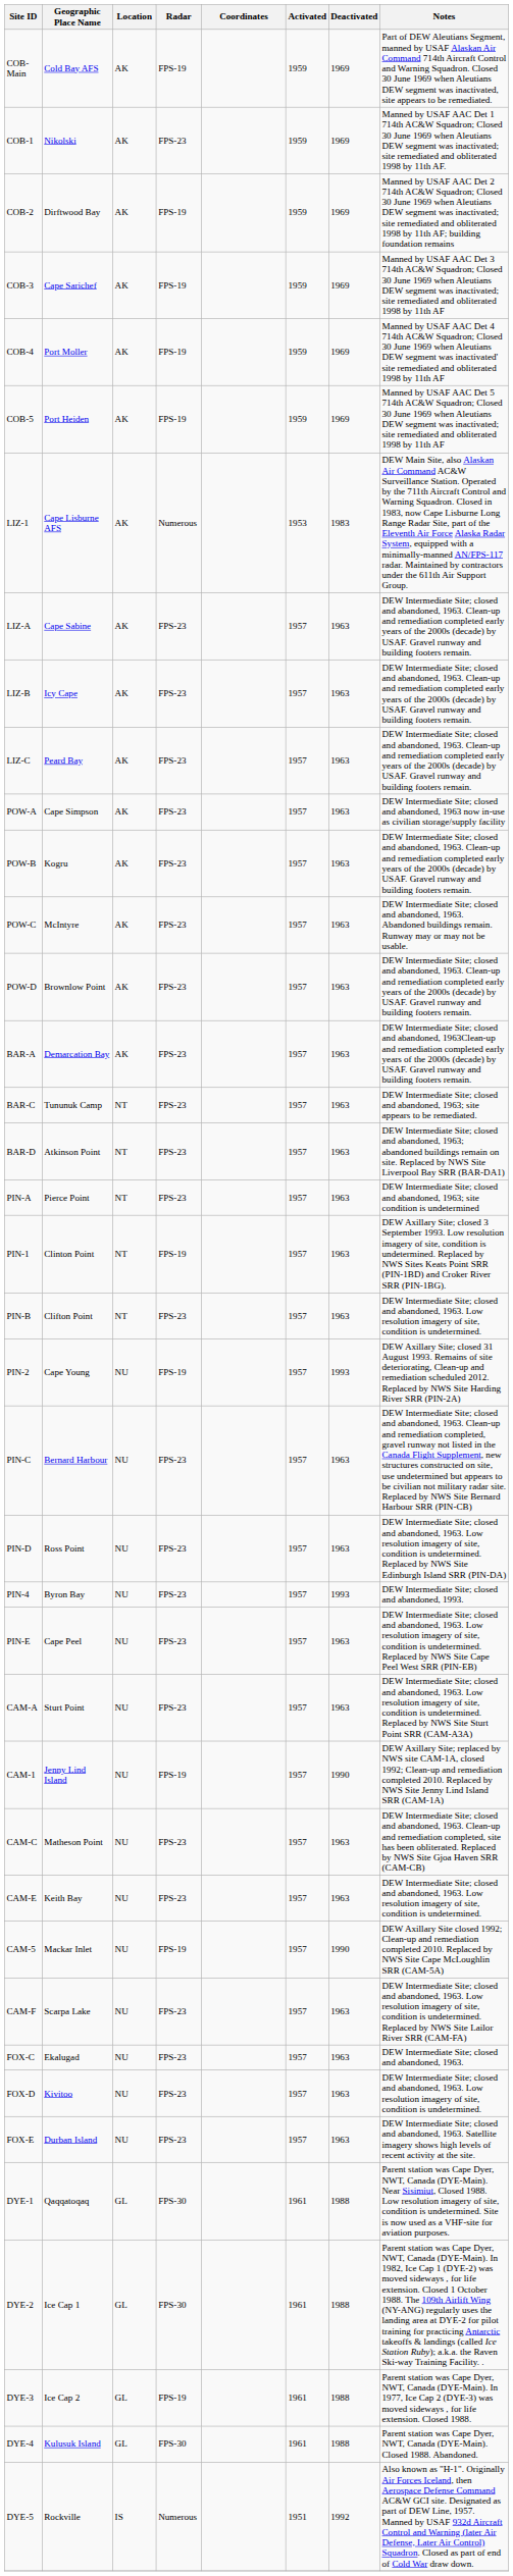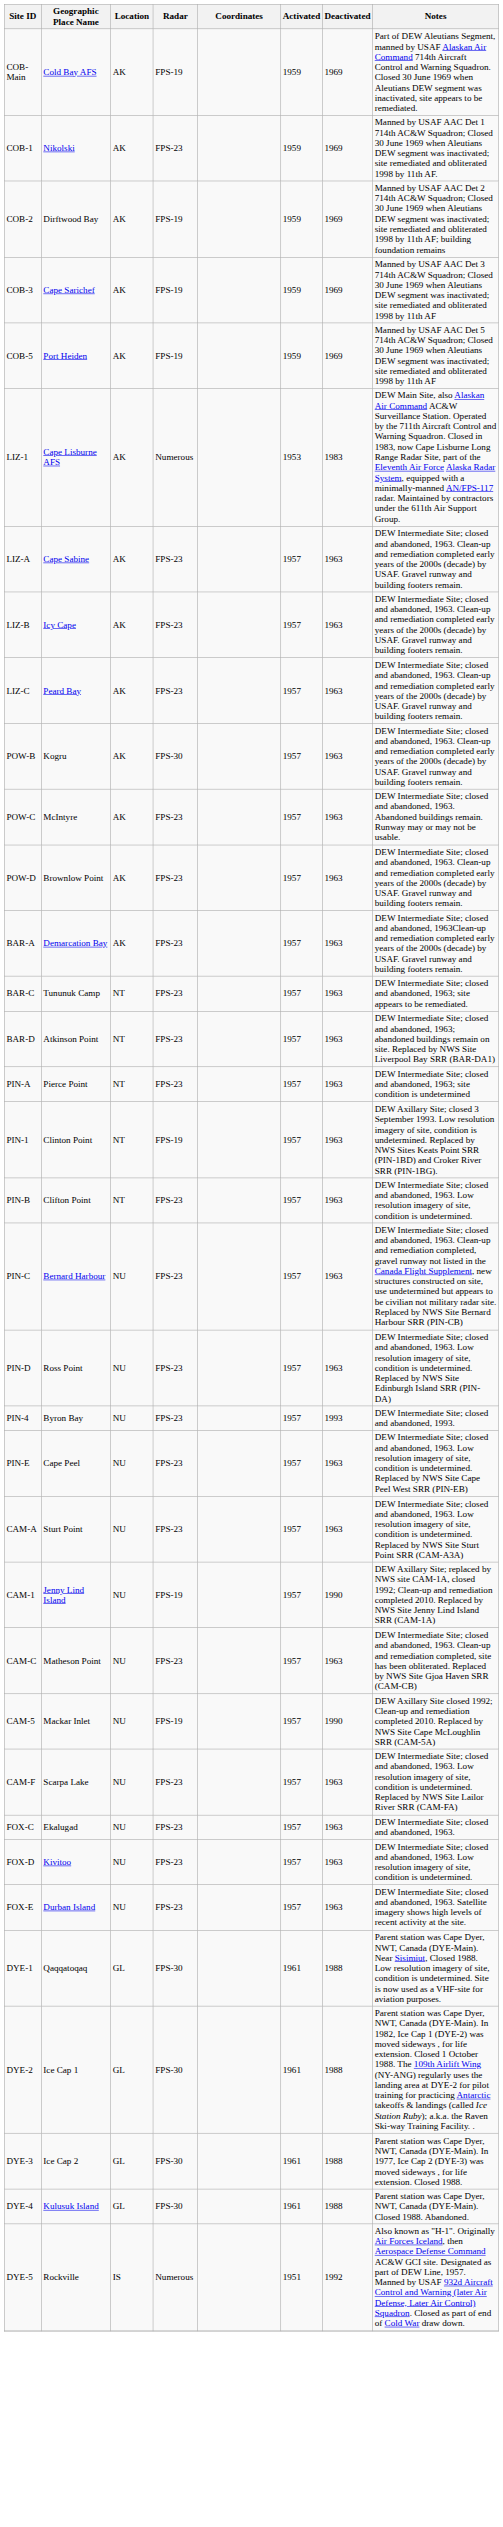 <table class="wikitable sortable">
 <tr>
 <th scope="col" width="75">Site ID</th>
 <th scope="col" width="150">Geographic Place Name</th>
 <th scope="col" width="75">Location</th>
 <th scope="col" width="75">Radar</th>
 <th scope="col" width="200">Coordinates</th>
 <th scope="col" width="50">Activated</th>
 <th scope="col" width="50">Deactivated</th>
 <th scope="col" width="350">Notes</th>
 </tr>
 <tr>
 <td>COB-Main</td>
 <td><a href='#'>Cold Bay AFS</a></td>
 <td>AK</td>
 <td>FPS-19</td>
 <td></td>
 <td>1959</td>
 <td>1969</td>
 <td>Part of DEW Aleutians Segment, manned by USAF <a href='#'>Alaskan Air Command</a> 714th Aircraft Control and Warning Squadron. Closed 30 June 1969 when Aleutians DEW segment was inactivated, site appears to be remediated.</td>
 </tr>
 <tr>
 <td>COB-1</td>
 <td><a href='#'>Nikolski</a></td>
 <td>AK</td>
 <td>FPS-23</td>
 <td></td>
 <td>1959</td>
 <td>1969</td>
 <td>Manned by USAF AAC Det 1 714th AC&W Squadron; Closed 30 June 1969 when Aleutians DEW segment was inactivated; site remediated and obliterated 1998 by 11th AF.</td>
 </tr>
 <tr>
 <td>COB-2</td>
 <td>Dirftwood Bay</td>
 <td>AK</td>
 <td>FPS-19</td>
 <td></td>
 <td>1959</td>
 <td>1969</td>
 <td>Manned by USAF AAC Det 2 714th AC&W Squadron; Closed 30 June 1969 when Aleutians DEW segment was inactivated; site remediated and obliterated 1998 by 11th AF; building foundation remains</td>
 </tr>
 <tr>
 <td>COB-3</td>
 <td><a href='#'>Cape Sarichef</a></td>
 <td>AK</td>
 <td>FPS-19</td>
 <td></td>
 <td>1959</td>
 <td>1969</td>
 <td>Manned by USAF AAC Det 3 714th AC&W Squadron; Closed 30 June 1969 when Aleutians DEW segment was inactivated; site remediated and obliterated 1998 by 11th AF</td>
 </tr>
 <tr>
-<td>COB-4</td>
-<td><a href='#'>Port Moller</a></td>
-<td>AK</td>
-<td>FPS-19</td>
-<td></td>
-<td>1959</td>
-<td>1969</td>
-<td>Manned by USAF AAC Det 4 714th AC&W Squadron; Closed 30 June 1969 when Aleutians DEW segment was inactivated' site remediated and obliterated 1998 by 11th AF</td>
-</tr>
-<tr>
 <td>COB-5</td>
 <td><a href='#'>Port Heiden</a></td>
 <td>AK</td>
 <td>FPS-19</td>
 <td></td>
 <td>1959</td>
 <td>1969</td>
 <td>Manned by USAF AAC Det 5 714th AC&W Squadron; Closed 30 June 1969 when Aleutians DEW segment was inactivated; site remediated and obliterated 1998 by 11th AF</td>
 </tr>
 <tr>
 <td>LIZ-1</td>
 <td><a href='#'>Cape Lisburne AFS</a></td>
 <td>AK</td>
 <td>Numerous</td>
 <td></td>
 <td>1953</td>
 <td>1983</td>
 <td>DEW Main Site, also <a href='#'>Alaskan Air Command</a> AC&W Surveillance Station. Operated by the 711th Aircraft Control and Warning Squadron. Closed in 1983, now Cape Lisburne Long Range Radar Site, part of the <a href='#'>Eleventh Air Force</a> <a href='#'>Alaska Radar System</a>, equipped with a minimally-manned <a href='#'>AN/FPS-117</a> radar. Maintained by contractors under the 611th Air Support Group.</td>
 </tr>
 <tr>
 <td>LIZ-A</td>
 <td><a href='#'>Cape Sabine</a></td>
 <td>AK</td>
 <td>FPS-23</td>
 <td></td>
 <td>1957</td>
 <td>1963</td>
 <td>DEW Intermediate Site; closed and abandoned, 1963. Clean-up and remediation completed early years of the 2000s (decade) by USAF. Gravel runway and building footers remain.</td>
 </tr>
 <tr>
 <td>LIZ-B</td>
 <td><a href='#'>Icy Cape</a></td>
 <td>AK</td>
 <td>FPS-23</td>
 <td></td>
 <td>1957</td>
 <td>1963</td>
 <td>DEW Intermediate Site; closed and abandoned, 1963. Clean-up and remediation completed early years of the 2000s (decade) by USAF. Gravel runway and building footers remain.</td>
 </tr>
 <tr>
 <td>LIZ-C</td>
 <td><a href='#'>Peard Bay</a></td>
 <td>AK</td>
 <td>FPS-23</td>
 <td></td>
 <td>1957</td>
 <td>1963</td>
 <td>DEW Intermediate Site; closed and abandoned, 1963. Clean-up and remediation completed early years of the 2000s (decade) by USAF. Gravel runway and building footers remain.</td>
 </tr>
 <tr>
-<td>POW-A</td>
-<td>Cape Simpson</td>
-<td>AK</td>
-<td>FPS-23</td>
-<td></td>
-<td>1957</td>
-<td>1963</td>
-<td>DEW Intermediate Site; closed and abandoned, 1963 now in-use as civilian storage/supply facility</td>
-</tr>
-<tr>
 <td>POW-B</td>
 <td>Kogru</td>
 <td>AK</td>
-<td>FPS-23</td>
+<td>FPS-30</td>
 <td></td>
 <td>1957</td>
 <td>1963</td>
 <td>DEW Intermediate Site; closed and abandoned, 1963. Clean-up and remediation completed early years of the 2000s (decade) by USAF. Gravel runway and building footers remain.</td>
 </tr>
 <tr>
 <td>POW-C</td>
 <td>McIntyre</td>
 <td>AK</td>
 <td>FPS-23</td>
 <td></td>
 <td>1957</td>
 <td>1963</td>
 <td>DEW Intermediate Site; closed and abandoned, 1963. Abandoned buildings remain. Runway may or may not be usable.</td>
 </tr>
 <tr>
 <td>POW-D</td>
 <td>Brownlow Point</td>
 <td>AK</td>
 <td>FPS-23</td>
 <td></td>
 <td>1957</td>
 <td>1963</td>
 <td>DEW Intermediate Site; closed and abandoned, 1963. Clean-up and remediation completed early years of the 2000s (decade) by USAF. Gravel runway and building footers remain.</td>
 </tr>
 <tr>
 <td>BAR-A</td>
 <td><a href='#'>Demarcation Bay</a></td>
 <td>AK</td>
 <td>FPS-23</td>
 <td></td>
 <td>1957</td>
 <td>1963</td>
 <td>DEW Intermediate Site; closed and abandoned, 1963Clean-up and remediation completed early years of the 2000s (decade) by USAF. Gravel runway and building footers remain.</td>
 </tr>
 <tr>
 <td>BAR-C</td>
 <td>Tununuk Camp</td>
 <td>NT</td>
 <td>FPS-23</td>
 <td></td>
 <td>1957</td>
 <td>1963</td>
 <td>DEW Intermediate Site; closed and abandoned, 1963; site appears to be remediated.</td>
 </tr>
 <tr>
 <td>BAR-D</td>
 <td>Atkinson Point</td>
 <td>NT</td>
 <td>FPS-23</td>
 <td></td>
 <td>1957</td>
 <td>1963</td>
 <td>DEW Intermediate Site; closed and abandoned, 1963; abandoned buildings remain on site. Replaced by NWS Site Liverpool Bay SRR (BAR-DA1)</td>
 </tr>
 <tr>
 <td>PIN-A</td>
 <td>Pierce Point</td>
 <td>NT</td>
 <td>FPS-23</td>
 <td></td>
 <td>1957</td>
 <td>1963</td>
 <td>DEW Intermediate Site; closed and abandoned, 1963; site condition is undetermined</td>
 </tr>
 <tr>
 <td>PIN-1</td>
 <td>Clinton Point</td>
 <td>NT</td>
 <td>FPS-19</td>
 <td></td>
 <td>1957</td>
 <td>1963</td>
 <td>DEW Axillary Site; closed 3 September 1993. Low resolution imagery of site, condition is undetermined. Replaced by NWS Sites Keats Point SRR (PIN-1BD) and Croker River SRR (PIN-1BG).</td>
 </tr>
 <tr>
 <td>PIN-B</td>
 <td>Clifton Point</td>
 <td>NT</td>
 <td>FPS-23</td>
 <td></td>
 <td>1957</td>
 <td>1963</td>
 <td>DEW Intermediate Site; closed and abandoned, 1963. Low resolution imagery of site, condition is undetermined.</td>
 </tr>
 <tr>
-<td>PIN-2</td>
-<td>Cape Young</td>
-<td>NU</td>
-<td>FPS-19</td>
-<td></td>
-<td>1957</td>
-<td>1993</td>
-<td>DEW Axillary Site; closed 31 August 1993. Remains of site deteriorating, Clean-up and remediation scheduled 2012. Replaced by NWS Site Harding River SRR (PIN-2A)</td>
-</tr>
-<tr>
 <td>PIN-C</td>
 <td><a href='#'>Bernard Harbour</a></td>
 <td>NU</td>
 <td>FPS-23</td>
 <td></td>
 <td>1957</td>
 <td>1963</td>
 <td>DEW Intermediate Site; closed and abandoned, 1963. Clean-up and remediation completed, gravel runway not listed in the <a href='#'>Canada Flight Supplement</a>, new structures constructed on site, use undetermined but appears to be civilian not military radar site. Replaced by NWS Site Bernard Harbour SRR (PIN-CB)</td>
 </tr>
 <tr>
 <td>PIN-D</td>
 <td>Ross Point</td>
 <td>NU</td>
 <td>FPS-23</td>
 <td></td>
 <td>1957</td>
 <td>1963</td>
 <td>DEW Intermediate Site; closed and abandoned, 1963. Low resolution imagery of site, condition is undetermined. Replaced by NWS Site Edinburgh Island SRR (PIN-DA)</td>
 </tr>
 <tr>
 <td>PIN-4</td>
 <td>Byron Bay</td>
 <td>NU</td>
 <td>FPS-23</td>
 <td></td>
 <td>1957</td>
 <td>1993</td>
 <td>DEW Intermediate Site; closed and abandoned, 1993.</td>
 </tr>
 <tr>
 <td>PIN-E</td>
 <td>Cape Peel</td>
 <td>NU</td>
 <td>FPS-23</td>
 <td></td>
 <td>1957</td>
 <td>1963</td>
 <td>DEW Intermediate Site; closed and abandoned, 1963. Low resolution imagery of site, condition is undetermined. Replaced by NWS Site Cape Peel West SRR (PIN-EB)</td>
 </tr>
 <tr>
 <td>CAM-A</td>
 <td>Sturt Point</td>
 <td>NU</td>
 <td>FPS-23</td>
 <td></td>
 <td>1957</td>
 <td>1963</td>
 <td>DEW Intermediate Site; closed and abandoned, 1963. Low resolution imagery of site, condition is undetermined. Replaced by NWS Site Sturt Point SRR (CAM-A3A)</td>
 </tr>
 <tr>
 <td>CAM-1</td>
 <td><a href='#'>Jenny Lind Island</a></td>
 <td>NU</td>
 <td>FPS-19</td>
 <td></td>
 <td>1957</td>
 <td>1990</td>
 <td>DEW Axillary Site; replaced by NWS site CAM-1A, closed 1992; Clean-up and remediation completed 2010. Replaced by NWS Site Jenny Lind Island SRR (CAM-1A)</td>
 </tr>
 <tr>
 <td>CAM-C</td>
 <td>Matheson Point</td>
 <td>NU</td>
 <td>FPS-23</td>
 <td></td>
 <td>1957</td>
 <td>1963</td>
 <td>DEW Intermediate Site; closed and abandoned, 1963. Clean-up and remediation completed, site has been obliterated. Replaced by NWS Site Gjoa Haven SRR (CAM-CB)</td>
-</tr>
-<tr>
-<td>CAM-E</td>
-<td>Keith Bay</td>
-<td>NU</td>
-<td>FPS-23</td>
-<td></td>
-<td>1957</td>
-<td>1963</td>
-<td>DEW Intermediate Site; closed and abandoned, 1963. Low resolution imagery of site, condition is undetermined.</td>
 </tr>
 <tr>
 <td>CAM-5</td>
 <td>Mackar Inlet</td>
 <td>NU</td>
 <td>FPS-19</td>
 <td></td>
 <td>1957</td>
 <td>1990</td>
 <td>DEW Axillary Site closed 1992; Clean-up and remediation completed 2010. Replaced by NWS Site Cape McLoughlin SRR (CAM-5A)</td>
 </tr>
 <tr>
 <td>CAM-F</td>
 <td>Scarpa Lake</td>
 <td>NU</td>
 <td>FPS-23</td>
 <td></td>
 <td>1957</td>
 <td>1963</td>
 <td>DEW Intermediate Site; closed and abandoned, 1963. Low resolution imagery of site, condition is undetermined. Replaced by NWS Site Lailor River SRR (CAM-FA)</td>
 </tr>
 <tr>
 <td>FOX-C</td>
 <td>Ekalugad</td>
 <td>NU</td>
 <td>FPS-23</td>
 <td></td>
 <td>1957</td>
 <td>1963</td>
 <td>DEW Intermediate Site; closed and abandoned, 1963.</td>
 </tr>
 <tr>
 <td>FOX-D</td>
 <td><a href='#'>Kivitoo</a></td>
 <td>NU</td>
 <td>FPS-23</td>
 <td></td>
 <td>1957</td>
 <td>1963</td>
 <td>DEW Intermediate Site; closed and abandoned, 1963. Low resolution imagery of site, condition is undetermined.</td>
 </tr>
 <tr>
 <td>FOX-E</td>
 <td><a href='#'>Durban Island</a></td>
 <td>NU</td>
 <td>FPS-23</td>
 <td></td>
 <td>1957</td>
 <td>1963</td>
 <td>DEW Intermediate Site; closed and abandoned, 1963. Satellite imagery shows high levels of recent activity at the site.</td>
 </tr>
 <tr>
 <td>DYE-1</td>
 <td>Qaqqatoqaq</td>
 <td>GL</td>
 <td>FPS-30</td>
 <td></td>
 <td>1961</td>
 <td>1988</td>
 <td>Parent station was Cape Dyer, NWT, Canada (DYE-Main). Near <a href='#'>Sisimiut</a>, Closed 1988. Low resolution imagery of site, condition is undetermined. Site is now used as a VHF-site for aviation purposes.</td>
 </tr>
 <tr>
 <td>DYE-2</td>
 <td>Ice Cap 1</td>
 <td>GL</td>
 <td>FPS-30</td>
 <td></td>
 <td>1961</td>
 <td>1988</td>
 <td>Parent station was Cape Dyer, NWT, Canada (DYE-Main). In 1982, Ice Cap 1 (DYE-2) was moved sideways , for life extension. Closed 1 October 1988. The <a href='#'>109th Airlift Wing</a> (NY-ANG) regularly uses the landing area at DYE-2 for pilot training for practicing <a href='#'>Antarctic</a> takeoffs & landings (called <em>Ice Station Ruby</em>); a.k.a. the Raven Ski-way Training Facility. .</td>
 </tr>
 <tr>
 <td>DYE-3</td>
 <td>Ice Cap 2</td>
 <td>GL</td>
-<td>FPS-19</td>
+<td>FPS-30</td>
 <td></td>
 <td>1961</td>
 <td>1988</td>
 <td>Parent station was Cape Dyer, NWT, Canada (DYE-Main). In 1977, Ice Cap 2 (DYE-3) was moved sideways , for life extension. Closed 1988.</td>
 </tr>
 <tr>
 <td>DYE-4</td>
 <td><a href='#'>Kulusuk Island</a></td>
 <td>GL</td>
 <td>FPS-30</td>
 <td></td>
 <td>1961</td>
 <td>1988</td>
 <td>Parent station was Cape Dyer, NWT, Canada (DYE-Main). Closed 1988. Abandoned.</td>
 </tr>
 <tr>
 <td>DYE-5</td>
 <td>Rockville</td>
 <td>IS</td>
 <td>Numerous</td>
 <td></td>
 <td>1951</td>
 <td>1992</td>
 <td>Also known as "H-1". Originally <a href='#'>Air Forces Iceland</a>, then <a href='#'>Aerospace Defense Command</a> AC&W GCI site. Designated as part of DEW Line, 1957. Manned by USAF <a href='#'>932d Aircraft Control and Warning (later Air Defense, Later Air Control) Squadron</a>. Closed as part of end of <a href='#'>Cold War</a> draw down.</td>
 </tr>
 <tr>
 </tr>
 </table>
